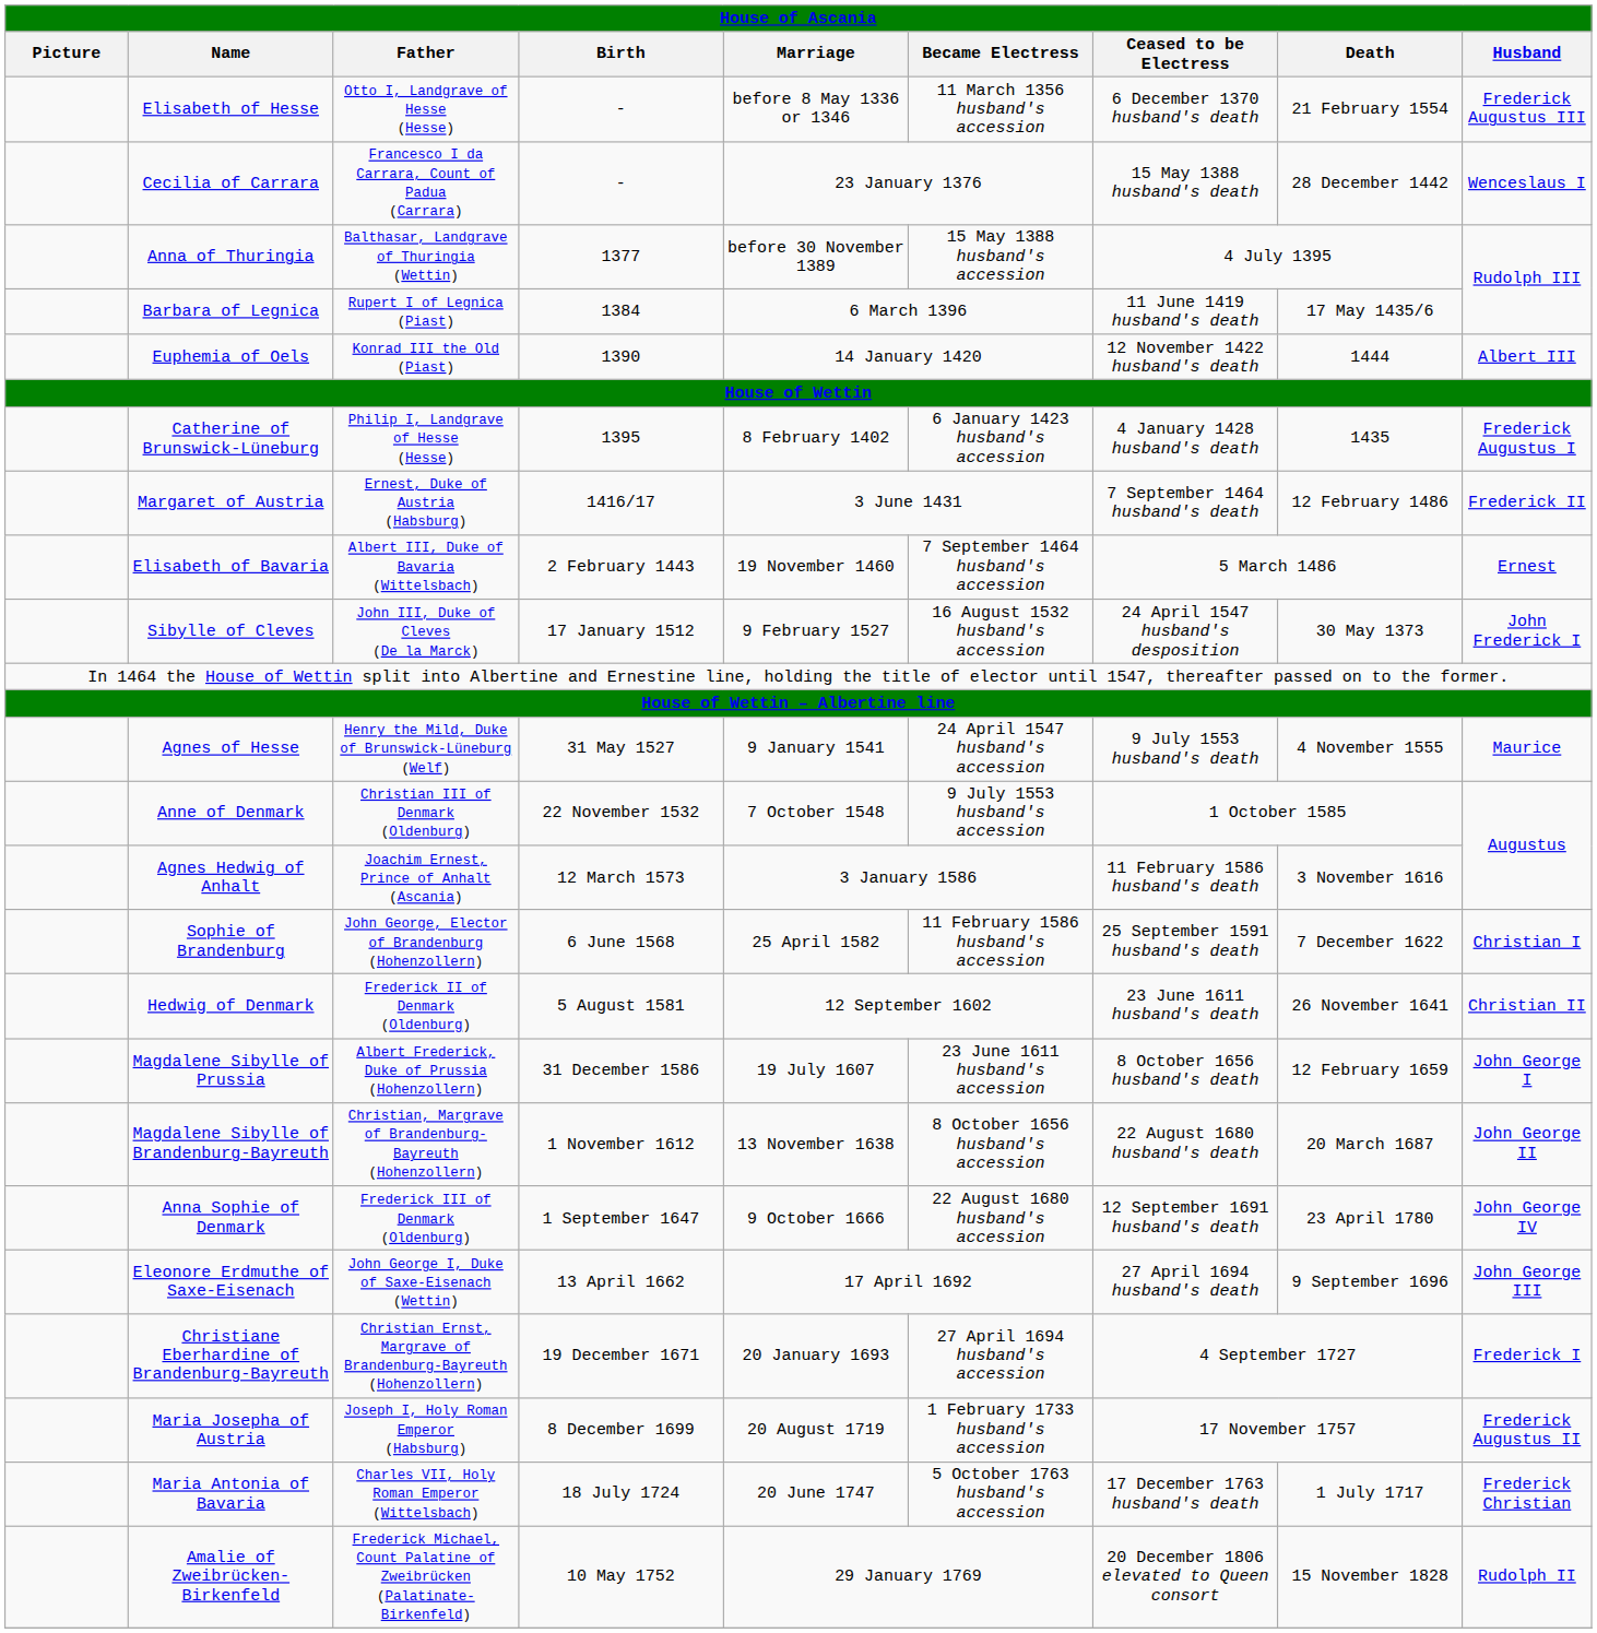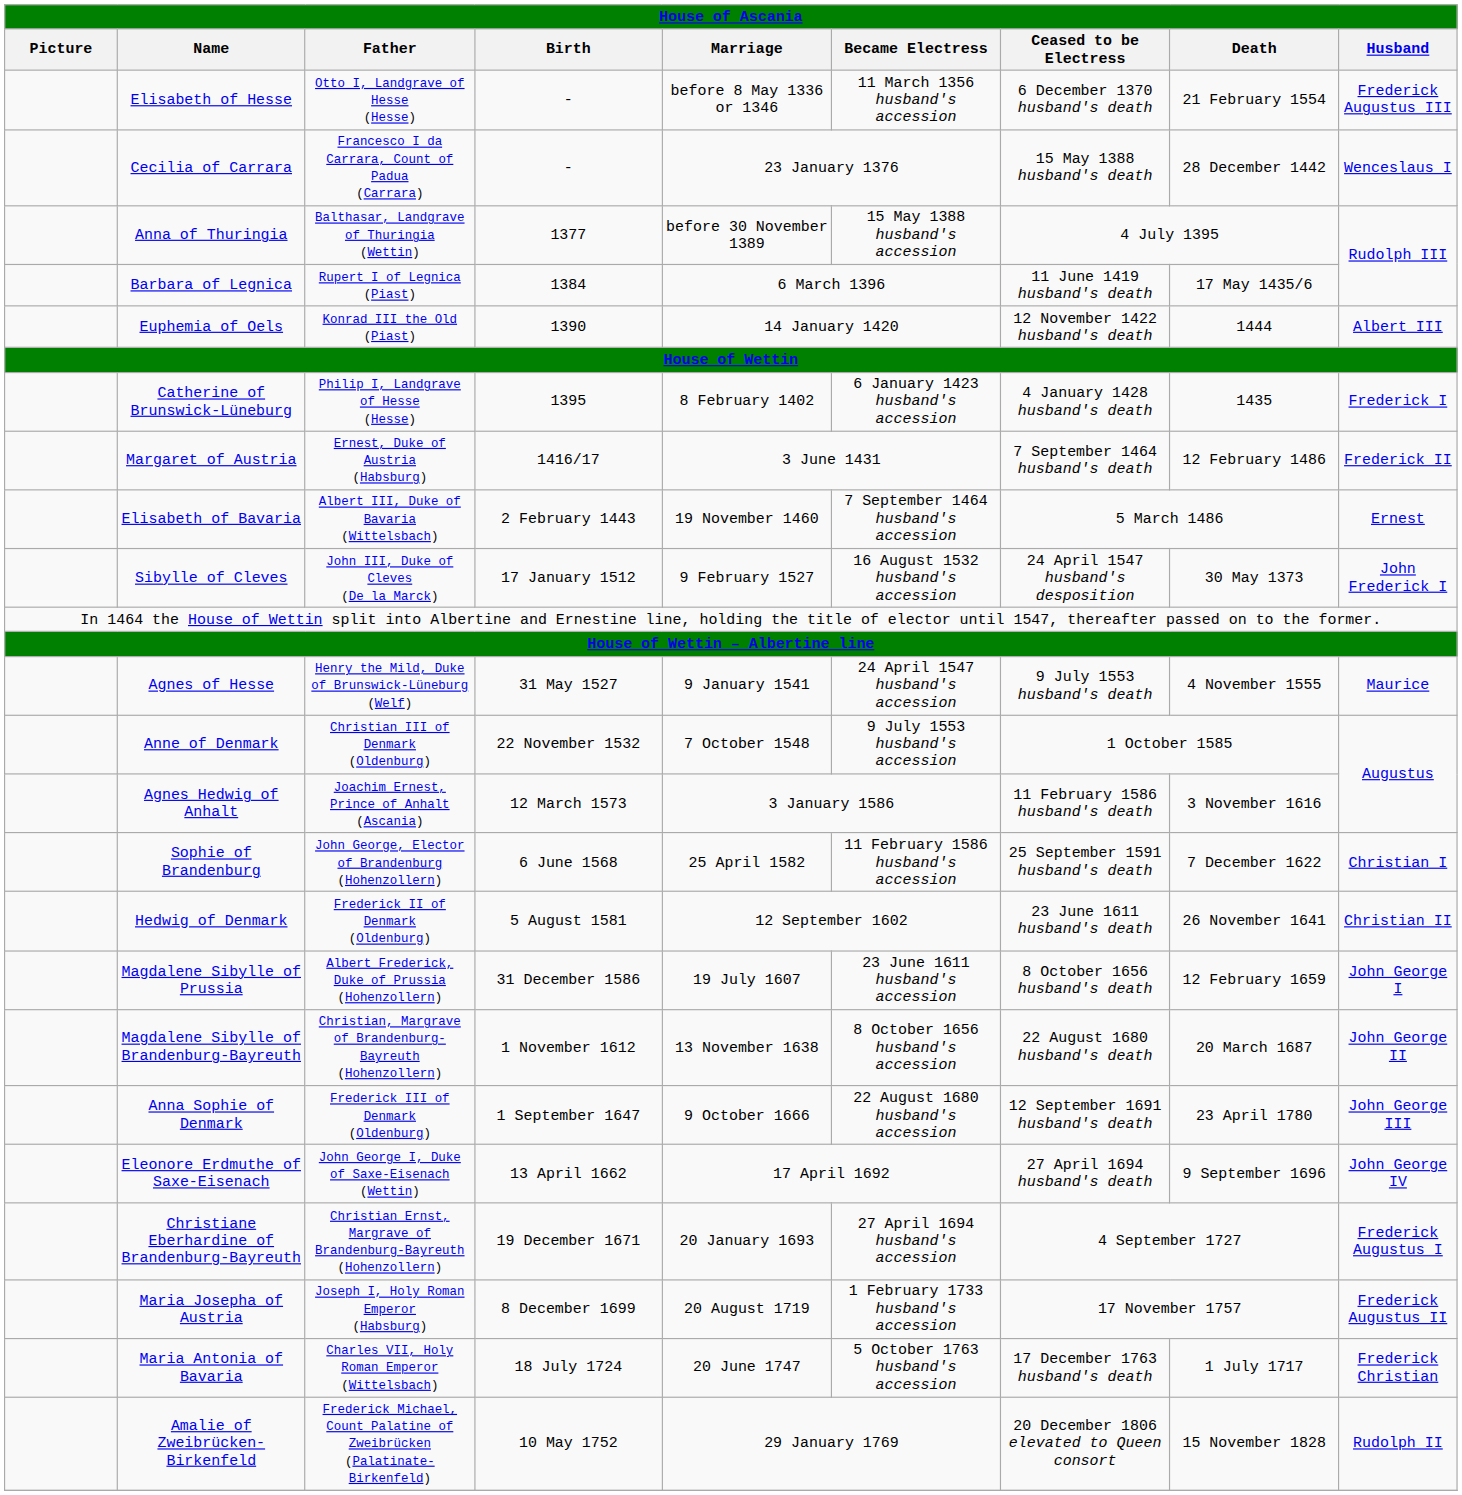 <table width=100% class="wikitable">
 <tr>
 <td colspan="9" bgcolor=green align=center><strong><a href='#'><span>House of Ascania</span></a></strong></td>
 </tr>
 <tr>
 <th width = "6%">Picture</th>
 <th width = "10%">Name</th>
 <th width = "9%">Father</th>
 <th width = "10%">Birth</th>
 <th width = "9%">Marriage</th>
 <th width = "9%">Became Electress</th>
 <th width = "9%">Ceased to be Electress</th>
 <th width = "9%">Death</th>
 <th width = "5%"><a href='#'>Husband</a></th>
 </tr>
 <tr>
 <td align="center"></td>
 <td align="center"><a href='#'>Elisabeth of Hesse</a></td>
 <td align="center"><small><a href='#'>Otto I, Landgrave of Hesse</a><br>(<a href='#'>Hesse</a>)</small></td>
 <td align="center">-</td>
 <td align="center">before 8 May 1336 or 1346</td>
 <td align="center">11 March 1356<br><em>husband's accession</em></td>
 <td align="center">6 December 1370<br><em>husband's death</em></td>
 <td align="center">21 February 1554</td>
 <td align="center"><a href='#'>Frederick Augustus III</a></td>
 </tr>
 <tr>
 <td align="center"></td>
 <td align="center"><a href='#'>Cecilia of Carrara</a></td>
 <td align="center"><small><a href='#'>Francesco I da Carrara, Count of Padua</a><br>(<a href='#'>Carrara</a>)</small></td>
 <td align="center">-</td>
 <td align="center" colspan="2">23 January 1376</td>
 <td align="center">15 May 1388<br><em>husband's death</em></td>
 <td align="center">28 December 1442</td>
 <td align="center"><a href='#'>Wenceslaus I</a></td>
 </tr>
 <tr>
 <td align="center"></td>
 <td align="center"><a href='#'>Anna of Thuringia</a></td>
 <td align="center"><small><a href='#'>Balthasar, Landgrave of Thuringia</a><br>(<a href='#'>Wettin</a>)</small></td>
 <td align="center">1377</td>
 <td align="center">before 30 November 1389</td>
 <td align="center">15 May 1388<br><em>husband's accession</em></td>
 <td align="center" colspan="2">4 July 1395</td>
 <td align="center" rowspan="2"><a href='#'>Rudolph III</a></td>
 </tr>
 <tr>
 <td align="center"></td>
 <td align="center"><a href='#'>Barbara of Legnica</a></td>
 <td align="center"><small><a href='#'>Rupert I of Legnica</a><br>(<a href='#'>Piast</a>)</small></td>
 <td align="center">1384</td>
 <td align="center" colspan="2">6 March 1396</td>
 <td align="center">11 June 1419<br><em>husband's death</em></td>
 <td align="center">17 May 1435/6</td>
 </tr>
 <tr>
 <td align="center"></td>
 <td align="center"><a href='#'>Euphemia of Oels</a></td>
 <td align="center"><small><a href='#'>Konrad III the Old</a><br>(<a href='#'>Piast</a>)</small></td>
 <td align="center">1390</td>
 <td align="center" colspan="2">14 January 1420</td>
 <td align="center">12 November 1422<br><em>husband's death</em></td>
 <td align="center">1444</td>
 <td align="center"><a href='#'>Albert III</a></td>
 </tr>
 <tr>
 <td colspan="9" bgcolor=green align=center><strong><a href='#'><span>House of Wettin</span></a></strong></td>
 </tr>
 <tr>
 <td align="center"></td>
 <td align="center"><a href='#'>Catherine of Brunswick-Lüneburg</a></td>
 <td align="center"><small><a href='#'>Philip I, Landgrave of Hesse</a><br>(<a href='#'>Hesse</a>)</small></td>
 <td align="center">1395</td>
 <td align="center">8 February 1402</td>
 <td align="center">6 January 1423<br><em>husband's accession</em></td>
 <td align="center">4 January 1428<br><em>husband's death</em></td>
 <td align="center">1435</td>
-<td align="center"><a href='#'>Frederick Augustus I</a></td>
+<td align="center"><a href='#'>Frederick I</a></td>
 </tr>
 <tr>
 <td align="center"></td>
 <td align="center"><a href='#'>Margaret of Austria</a></td>
 <td align="center"><small><a href='#'>Ernest, Duke of Austria</a><br>(<a href='#'>Habsburg</a>)</small></td>
 <td align="center">1416/17</td>
 <td align="center" colspan="2">3 June 1431</td>
 <td align="center">7 September 1464<br><em>husband's death</em></td>
 <td align="center">12 February 1486</td>
 <td align="center"><a href='#'>Frederick II</a></td>
 </tr>
 <tr>
 <td align="center"></td>
 <td align="center"><a href='#'>Elisabeth of Bavaria</a></td>
 <td align="center"><small><a href='#'>Albert III, Duke of Bavaria</a><br>(<a href='#'>Wittelsbach</a>)</small></td>
 <td align="center">2 February 1443</td>
 <td align="center">19 November 1460</td>
 <td align="center">7 September 1464<br><em>husband's accession</em></td>
 <td align="center" colspan="2">5 March 1486</td>
 <td align="center"><a href='#'>Ernest</a></td>
 </tr>
 <tr>
 <td align="center"></td>
 <td align="center"><a href='#'>Sibylle of Cleves</a></td>
 <td align="center"><small><a href='#'>John III, Duke of Cleves</a><br>(<a href='#'>De la Marck</a>)</small></td>
 <td align="center">17 January 1512</td>
 <td align="center">9 February 1527</td>
 <td align="center">16 August 1532<br><em>husband's accession</em></td>
 <td align="center">24 April 1547<br><em>husband's desposition</em></td>
 <td align="center">30 May 1373</td>
 <td align="center"><a href='#'>John Frederick I</a></td>
 </tr>
 <tr>
 <td colspan="9" align=center>In 1464 the <a href='#'>House of Wettin</a> split into Albertine and Ernestine line, holding the title of elector until 1547, thereafter passed on to the former.</td>
 </tr>
 <tr>
 <td colspan="9" bgcolor=green align=center><strong><a href='#'><span>House of Wettin – Albertine line</span></a></strong></td>
 </tr>
 <tr>
 <td align="center"></td>
 <td align="center"><a href='#'>Agnes of Hesse</a></td>
 <td align="center"><small><a href='#'>Henry the Mild, Duke of Brunswick-Lüneburg</a><br>(<a href='#'>Welf</a>)</small></td>
 <td align="center">31 May 1527</td>
 <td align="center">9 January 1541</td>
 <td align="center">24 April 1547<br><em>husband's accession</em></td>
 <td align="center">9 July 1553<br><em>husband's death</em></td>
 <td align="center">4 November 1555</td>
 <td align="center"><a href='#'>Maurice</a></td>
 </tr>
 <tr>
 <td align="center"></td>
 <td align="center"><a href='#'>Anne of Denmark</a></td>
 <td align="center"><small><a href='#'>Christian III of Denmark</a><br>(<a href='#'>Oldenburg</a>)</small></td>
 <td align="center">22 November 1532</td>
 <td align="center">7 October 1548</td>
 <td align="center">9 July 1553<br><em>husband's accession</em></td>
 <td align="center" colspan="2">1 October 1585</td>
 <td align="center" rowspan="2"><a href='#'>Augustus</a></td>
 </tr>
 <tr>
 <td align="center"></td>
 <td align="center"><a href='#'>Agnes Hedwig of Anhalt</a></td>
 <td align="center"><small><a href='#'>Joachim Ernest, Prince of Anhalt</a><br>(<a href='#'>Ascania</a>)</small></td>
 <td align="center">12 March 1573</td>
 <td align="center" colspan="2">3 January 1586</td>
 <td align="center">11 February 1586<br><em>husband's death</em></td>
 <td align="center">3 November 1616</td>
 </tr>
 <tr>
 <td align="center"></td>
 <td align="center"><a href='#'>Sophie of Brandenburg</a></td>
 <td align="center"><small><a href='#'>John George, Elector of Brandenburg</a><br>(<a href='#'>Hohenzollern</a>)</small></td>
 <td align="center">6 June 1568</td>
 <td align="center">25 April 1582</td>
 <td align="center">11 February 1586<br><em>husband's accession</em></td>
 <td align="center">25 September 1591<br><em>husband's death</em></td>
 <td align="center">7 December 1622</td>
 <td align="center"><a href='#'>Christian I</a></td>
 </tr>
 <tr>
 <td align="center"></td>
 <td align="center"><a href='#'>Hedwig of Denmark</a></td>
 <td align="center"><small><a href='#'>Frederick II of Denmark</a><br>(<a href='#'>Oldenburg</a>)</small></td>
 <td align="center">5 August 1581</td>
 <td align="center" colspan="2">12 September 1602</td>
 <td align="center">23 June 1611<br><em>husband's death</em></td>
 <td align="center">26 November 1641</td>
 <td align="center"><a href='#'>Christian II</a></td>
 </tr>
 <tr>
 <td align="center"></td>
 <td align="center"><a href='#'>Magdalene Sibylle of Prussia</a></td>
 <td align="center"><small><a href='#'>Albert Frederick, Duke of Prussia</a><br>(<a href='#'>Hohenzollern</a>)</small></td>
 <td align="center">31 December 1586</td>
 <td align="center">19 July 1607</td>
 <td align="center">23 June 1611<br><em>husband's accession</em></td>
 <td align="center">8 October 1656<br><em>husband's death</em></td>
 <td align="center">12 February 1659</td>
 <td align="center"><a href='#'>John George I</a></td>
 </tr>
 <tr>
 <td align="center"></td>
 <td align="center"><a href='#'>Magdalene Sibylle of Brandenburg-Bayreuth</a></td>
 <td align="center"><small><a href='#'>Christian, Margrave of Brandenburg-Bayreuth</a><br>(<a href='#'>Hohenzollern</a>)</small></td>
 <td align="center">1 November 1612</td>
 <td align="center">13 November 1638</td>
 <td align="center">8 October 1656<br><em>husband's accession</em></td>
 <td align="center">22 August 1680<br><em>husband's death</em></td>
 <td align="center">20 March 1687</td>
 <td align="center"><a href='#'>John George II</a></td>
 </tr>
 <tr>
 <td align="center"></td>
 <td align="center"><a href='#'>Anna Sophie of Denmark</a></td>
 <td align="center"><small><a href='#'>Frederick III of Denmark</a><br>(<a href='#'>Oldenburg</a>)</small></td>
 <td align="center">1 September 1647</td>
 <td align="center">9 October 1666</td>
 <td align="center">22 August 1680<br><em>husband's accession</em></td>
 <td align="center">12 September 1691<br><em>husband's death</em></td>
 <td align="center">23 April 1780</td>
-<td align="center"><a href='#'>John George IV</a></td>
+<td align="center"><a href='#'>John George III</a></td>
 </tr>
 <tr>
 <td align="center"></td>
 <td align="center"><a href='#'>Eleonore Erdmuthe of Saxe-Eisenach</a></td>
 <td align="center"><small><a href='#'>John George I, Duke of Saxe-Eisenach</a><br>(<a href='#'>Wettin</a>)</small></td>
 <td align="center">13 April 1662</td>
 <td align="center" colspan="2">17 April 1692</td>
 <td align="center">27 April 1694<br><em>husband's death</em></td>
 <td align="center">9 September 1696</td>
-<td align="center"><a href='#'>John George III</a></td>
+<td align="center"><a href='#'>John George IV</a></td>
 </tr>
 <tr>
 <td align="center"></td>
 <td align="center"><a href='#'>Christiane Eberhardine of Brandenburg-Bayreuth</a></td>
 <td align="center"><small><a href='#'>Christian Ernst, Margrave of Brandenburg-Bayreuth</a><br>(<a href='#'>Hohenzollern</a>)</small></td>
 <td align="center">19 December 1671</td>
 <td align="center">20 January 1693</td>
 <td align="center">27 April 1694<br><em>husband's accession</em></td>
 <td align="center" colspan="2">4 September 1727</td>
-<td align="center"><a href='#'>Frederick I</a></td>
+<td align="center"><a href='#'>Frederick Augustus I</a></td>
 </tr>
 <tr>
 <td align="center"></td>
 <td align="center"><a href='#'>Maria Josepha of Austria</a></td>
 <td align="center"><small><a href='#'>Joseph I, Holy Roman Emperor</a><br>(<a href='#'>Habsburg</a>)</small></td>
 <td align="center">8 December 1699</td>
 <td align="center">20 August 1719</td>
 <td align="center">1 February 1733<br><em>husband's accession</em></td>
 <td align="center" colspan="2">17 November 1757</td>
 <td align="center"><a href='#'>Frederick Augustus II</a></td>
 </tr>
 <tr>
 <td align="center"></td>
 <td align="center"><a href='#'>Maria Antonia of Bavaria</a></td>
 <td align="center"><small><a href='#'>Charles VII, Holy Roman Emperor</a><br>(<a href='#'>Wittelsbach</a>)</small></td>
 <td align="center">18 July 1724</td>
 <td align="center">20 June 1747</td>
 <td align="center">5 October 1763<br><em>husband's accession</em></td>
 <td align="center">17 December 1763<br><em>husband's death</em></td>
 <td align="center">1 July 1717</td>
 <td align="center"><a href='#'>Frederick Christian</a></td>
 </tr>
 <tr>
 <td align="center"></td>
 <td align="center"><a href='#'>Amalie of Zweibrücken-Birkenfeld</a></td>
 <td align="center"><small><a href='#'>Frederick Michael, Count Palatine of Zweibrücken</a><br>(<a href='#'>Palatinate-Birkenfeld</a>)</small></td>
 <td align="center">10 May 1752</td>
 <td align="center" colspan="2">29 January 1769</td>
 <td align="center">20 December 1806<br><em>elevated to Queen consort</em></td>
 <td align="center">15 November 1828</td>
 <td align="center"><a href='#'>Rudolph II</a></td>
 </tr>
 <tr>
 </tr>
 </table>
